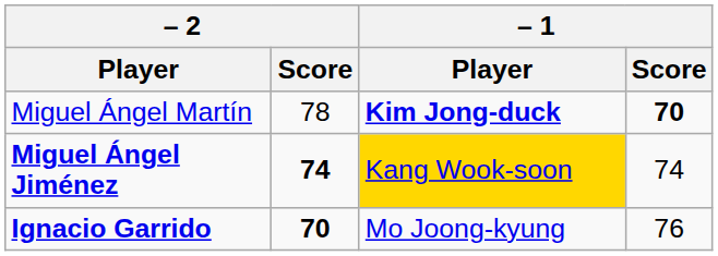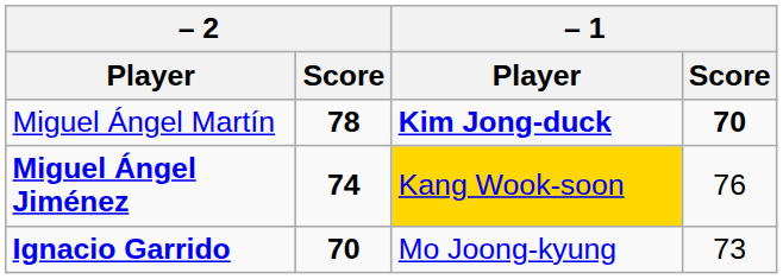 <table class=wikitable>
 <tr>
 <th colspan=2> – 2</th>
 <th colspan=2> – 1</th>
 </tr>
 <tr>
 <th width=150>Player</th>
 <th>Score</th>
 <th width=150>Player</th>
 <th>Score</th>
 </tr>
 <tr>
 <td><a href='#'>Miguel Ángel Martín</a></td>
-<td align=center>78</td>
+<td align=center><strong>78</strong></td>
 <td><strong><a href='#'>Kim Jong-duck</a></strong></td>
 <td align=center><strong>70</strong></td>
 </tr>
 <tr>
 <td><strong><a href='#'>Miguel Ángel Jiménez</a></strong></td>
 <td align=center><strong>74</strong></td>
 <td style="background: gold;"><a href='#'>Kang Wook-soon</a></td>
-<td align=center>74</td>
+<td align=center>76</td>
 </tr>
 <tr>
 <td><strong><a href='#'>Ignacio Garrido</a></strong></td>
 <td align=center><strong>70</strong></td>
 <td><a href='#'>Mo Joong-kyung</a></td>
-<td align=center>76</td>
+<td align=center>73</td>
 </tr>
 </table>
